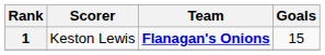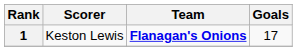 <table class="wikitable" style="text-align:center">
 <tr>
 <th>Rank</th>
 <th>Scorer</th>
 <th>Team</th>
 <th>Goals</th>
 </tr>
 <tr>
 <th rowspan="1">1</th>
 <td align="left"> Keston Lewis</td>
 <td align="left"><strong><a href='#'>Flanagan's Onions</a></strong></td>
-<td>15</td>
+<td>17</td>
 </tr>
 <tr>
 </tr>
 </table>
